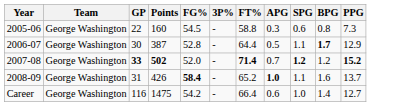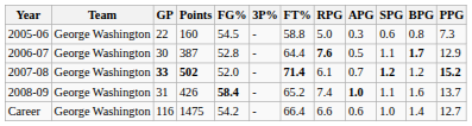 <table class="wikitable">
 <tr>
 <th>Year</th>
 <th>Team</th>
 <th>GP</th>
 <th>Points</th>
 <th>FG%</th>
 <th>3P%</th>
 <th>FT%</th>
+<th>RPG</th>
 <th>APG</th>
 <th>SPG</th>
 <th>BPG</th>
 <th>PPG</th>
 </tr>
 <tr>
 <td>2005-06</td>
 <td>George Washington</td>
 <td>22</td>
 <td>160</td>
 <td>54.5</td>
 <td>-</td>
 <td>58.8</td>
+<td>5.0</td>
 <td>0.3</td>
 <td>0.6</td>
 <td>0.8</td>
 <td>7.3</td>
 </tr>
 <tr>
 <td>2006-07</td>
 <td>George Washington</td>
 <td>30</td>
 <td>387</td>
 <td>52.8</td>
 <td>-</td>
 <td>64.4</td>
+<td><strong>7.6</strong></td>
 <td>0.5</td>
 <td>1.1</td>
 <td><strong>1.7</strong></td>
 <td>12.9</td>
 </tr>
 <tr>
 <td>2007-08</td>
 <td>George Washington</td>
 <td><strong>33</strong></td>
 <td><strong>502</strong></td>
 <td>52.0</td>
 <td>-</td>
 <td><strong>71.4</strong></td>
+<td>6.1</td>
 <td>0.7</td>
 <td><strong>1.2</strong></td>
 <td>1.2</td>
 <td><strong>15.2</strong></td>
 </tr>
 <tr>
 <td>2008-09</td>
 <td>George Washington</td>
 <td>31</td>
 <td>426</td>
 <td><strong>58.4</strong></td>
 <td>-</td>
 <td>65.2</td>
+<td>7.4</td>
 <td><strong>1.0</strong></td>
 <td>1.1</td>
 <td>1.6</td>
 <td>13.7</td>
 </tr>
 <tr>
 <td>Career</td>
 <td>George Washington</td>
 <td>116</td>
 <td>1475</td>
 <td>54.2</td>
 <td>-</td>
 <td>66.4</td>
+<td>6.6</td>
 <td>0.6</td>
 <td>1.0</td>
 <td>1.4</td>
 <td>12.7</td>
 </tr>
 </table>
